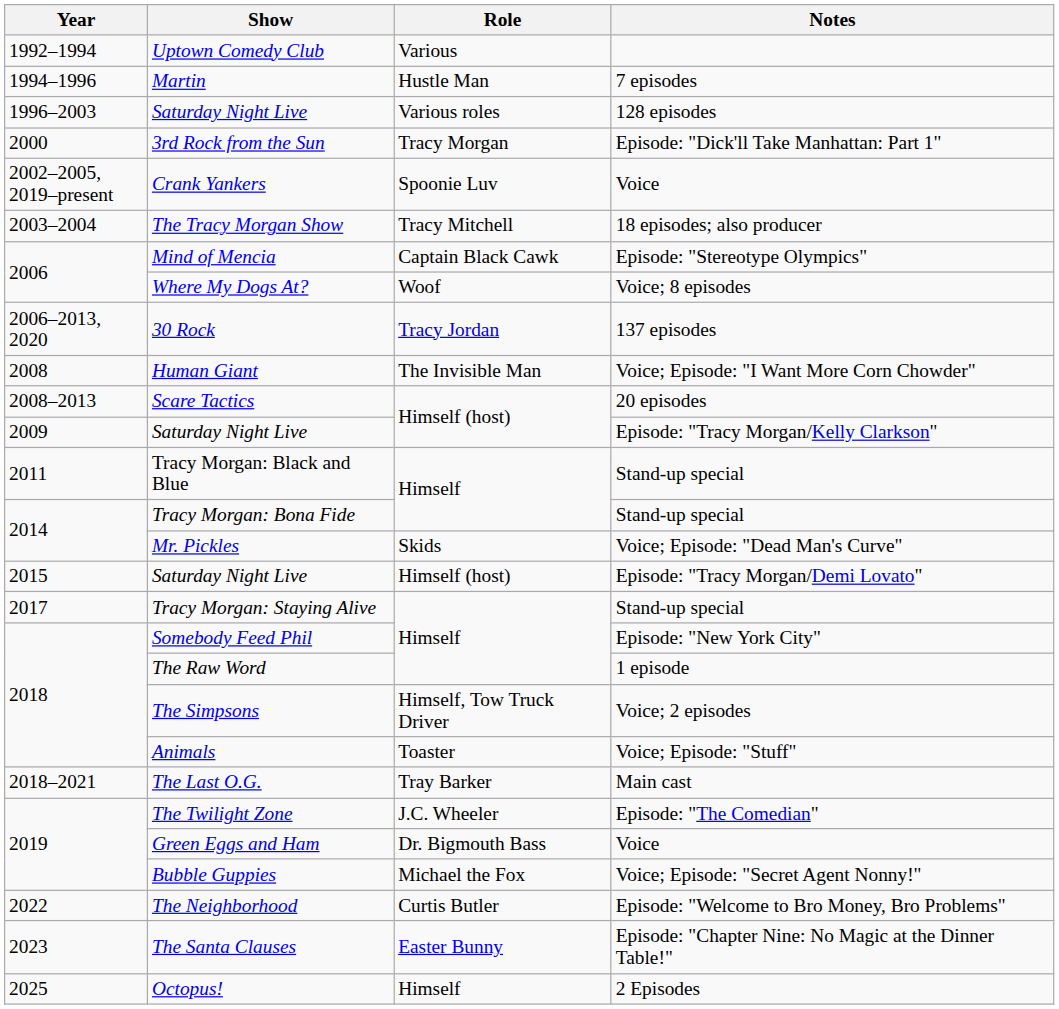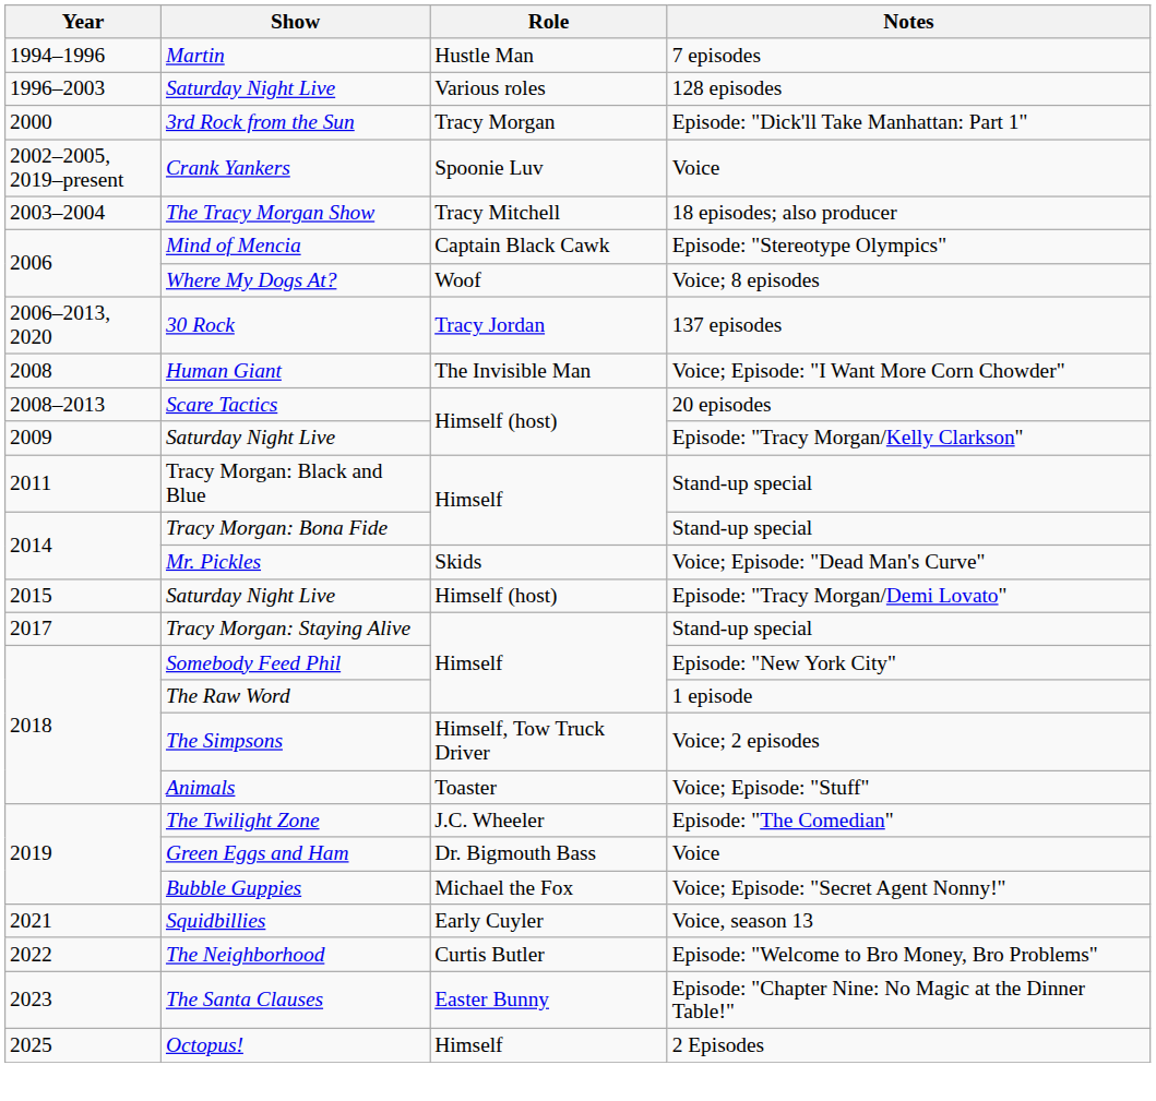 <table class="wikitable sortable">
 <tr>
 <th>Year</th>
 <th>Show</th>
 <th>Role</th>
 <th>Notes</th>
-</tr>
-<tr>
-<td>1992–1994</td>
-<td><em><a href='#'>Uptown Comedy Club</a></em></td>
-<td>Various</td>
-<td></td>
 </tr>
 <tr>
 <td>1994–1996</td>
 <td><em><a href='#'>Martin</a></em></td>
 <td>Hustle Man</td>
 <td>7 episodes</td>
 </tr>
 <tr>
 <td>1996–2003</td>
 <td><em><a href='#'>Saturday Night Live</a></em></td>
 <td>Various roles</td>
 <td>128 episodes</td>
 </tr>
 <tr>
 <td>2000</td>
 <td><em><a href='#'>3rd Rock from the Sun</a></em></td>
 <td>Tracy Morgan</td>
 <td>Episode: "Dick'll Take Manhattan: Part 1"</td>
 </tr>
 <tr>
 <td>2002–2005,<br>2019–present</td>
 <td><em><a href='#'>Crank Yankers</a></em></td>
 <td>Spoonie Luv</td>
 <td>Voice</td>
 </tr>
 <tr>
 <td>2003–2004</td>
 <td><em><a href='#'>The Tracy Morgan Show</a></em></td>
 <td>Tracy Mitchell</td>
 <td>18 episodes; also producer</td>
 </tr>
 <tr>
 <td rowspan=2>2006</td>
 <td><em><a href='#'>Mind of Mencia</a></em></td>
 <td>Captain Black Cawk</td>
 <td>Episode: "Stereotype Olympics"</td>
 </tr>
 <tr>
 <td><em><a href='#'>Where My Dogs At?</a></em></td>
 <td>Woof</td>
 <td>Voice; 8 episodes</td>
 </tr>
 <tr>
 <td>2006–2013, 2020</td>
 <td><em><a href='#'>30 Rock</a></em></td>
 <td><a href='#'>Tracy Jordan</a></td>
 <td>137 episodes</td>
 </tr>
 <tr>
 <td>2008</td>
 <td><em><a href='#'>Human Giant</a></em></td>
 <td>The Invisible Man</td>
 <td>Voice; Episode: "I Want More Corn Chowder"</td>
 </tr>
 <tr>
 <td>2008–2013</td>
 <td><em><a href='#'>Scare Tactics</a></em></td>
 <td rowspan="2">Himself (host)</td>
 <td>20 episodes</td>
 </tr>
 <tr>
 <td>2009</td>
 <td><em>Saturday Night Live</em></td>
 <td>Episode: "Tracy Morgan/<a href='#'>Kelly Clarkson</a>"</td>
 </tr>
 <tr>
 <td>2011</td>
 <td>Tracy Morgan: Black and Blue</td>
 <td rowspan="2">Himself</td>
 <td>Stand-up special</td>
 </tr>
 <tr>
 <td rowspan=2>2014</td>
 <td><em>Tracy Morgan: Bona Fide</em></td>
 <td>Stand-up special</td>
 </tr>
 <tr>
 <td><em><a href='#'>Mr. Pickles</a></em></td>
 <td>Skids</td>
 <td>Voice; Episode: "Dead Man's Curve"</td>
 </tr>
 <tr>
 <td>2015</td>
 <td><em>Saturday Night Live</em></td>
 <td>Himself (host)</td>
 <td>Episode: "Tracy Morgan/<a href='#'>Demi Lovato</a>"</td>
 </tr>
 <tr>
 <td>2017</td>
 <td><em>Tracy Morgan: Staying Alive</em></td>
 <td rowspan="3">Himself</td>
 <td>Stand-up special</td>
 </tr>
 <tr>
 <td rowspan=4>2018</td>
 <td><em><a href='#'>Somebody Feed Phil</a></em></td>
 <td>Episode: "New York City"</td>
 </tr>
 <tr>
 <td><em>The Raw Word</em></td>
 <td>1 episode</td>
 </tr>
 <tr>
 <td><em><a href='#'>The Simpsons</a></em></td>
 <td>Himself, Tow Truck Driver</td>
 <td>Voice; 2 episodes</td>
 </tr>
 <tr>
 <td><em><a href='#'>Animals</a></em></td>
 <td>Toaster</td>
 <td>Voice; Episode: "Stuff"</td>
 </tr>
 <tr>
-<td>2018–2021</td>
-<td><em><a href='#'>The Last O.G.</a></em></td>
-<td>Tray Barker</td>
-<td>Main cast</td>
-</tr>
-<tr>
 <td rowspan=3>2019</td>
 <td><em><a href='#'>The Twilight Zone</a></em></td>
 <td>J.C. Wheeler</td>
 <td>Episode: "<a href='#'>The Comedian</a>"</td>
 </tr>
 <tr>
 <td><em><a href='#'>Green Eggs and Ham</a></em></td>
 <td>Dr. Bigmouth Bass</td>
 <td>Voice</td>
 </tr>
 <tr>
 <td><em><a href='#'>Bubble Guppies</a></em></td>
 <td>Michael the Fox</td>
 <td>Voice; Episode: "Secret Agent Nonny!"</td>
+</tr>
+<tr>
+<td>2021</td>
+<td><em><a href='#'>Squidbillies</a></em></td>
+<td>Early Cuyler</td>
+<td>Voice, season 13</td>
 </tr>
 <tr>
 <td>2022</td>
 <td><em><a href='#'>The Neighborhood</a></em></td>
 <td>Curtis Butler</td>
 <td>Episode: "Welcome to Bro Money, Bro Problems"</td>
 </tr>
 <tr>
 <td>2023</td>
 <td><em><a href='#'>The Santa Clauses</a></em></td>
 <td><a href='#'>Easter Bunny</a></td>
 <td>Episode: "Chapter Nine: No Magic at the Dinner Table!"</td>
 </tr>
 <tr>
 <td>2025</td>
 <td><em><a href='#'>Octopus!</a></em></td>
 <td>Himself</td>
 <td>2 Episodes</td>
 </tr>
 </table>
